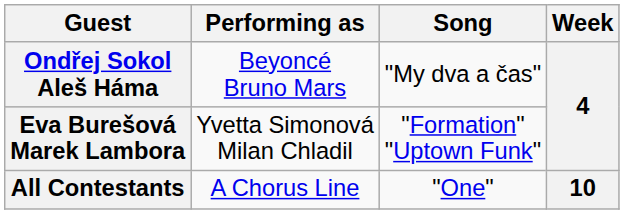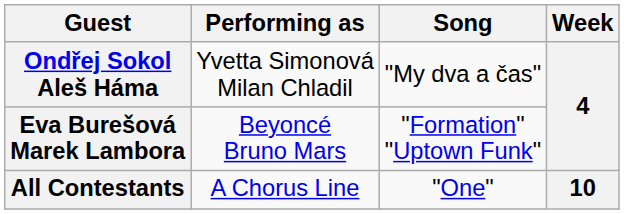 <table class="wikitable"; style=text-align:center>
 <tr>
 <th>Guest</th>
 <th>Performing as</th>
 <th>Song</th>
 <th>Week</th>
 </tr>
 <tr>
 <th><a href='#'>Ondřej Sokol</a><br>Aleš Háma</th>
-<td><a href='#'>Beyoncé</a><br><a href='#'>Bruno Mars</a></td>
+<td>Yvetta Simonová<br>Milan Chladil</td>
 <td>"My dva a čas"</td>
 <th rowspan="2">4</th>
 </tr>
 <tr>
 <th>Eva Burešová<br>Marek Lambora</th>
-<td>Yvetta Simonová<br>Milan Chladil</td>
+<td><a href='#'>Beyoncé</a><br><a href='#'>Bruno Mars</a></td>
 <td>"<a href='#'>Formation</a>"<br>"<a href='#'>Uptown Funk</a>"</td>
 </tr>
 <tr>
 <th>All Contestants</th>
 <td><a href='#'>A Chorus Line</a></td>
 <td>"<a href='#'>One</a>"</td>
 <th>10</th>
 </tr>
 </table>
